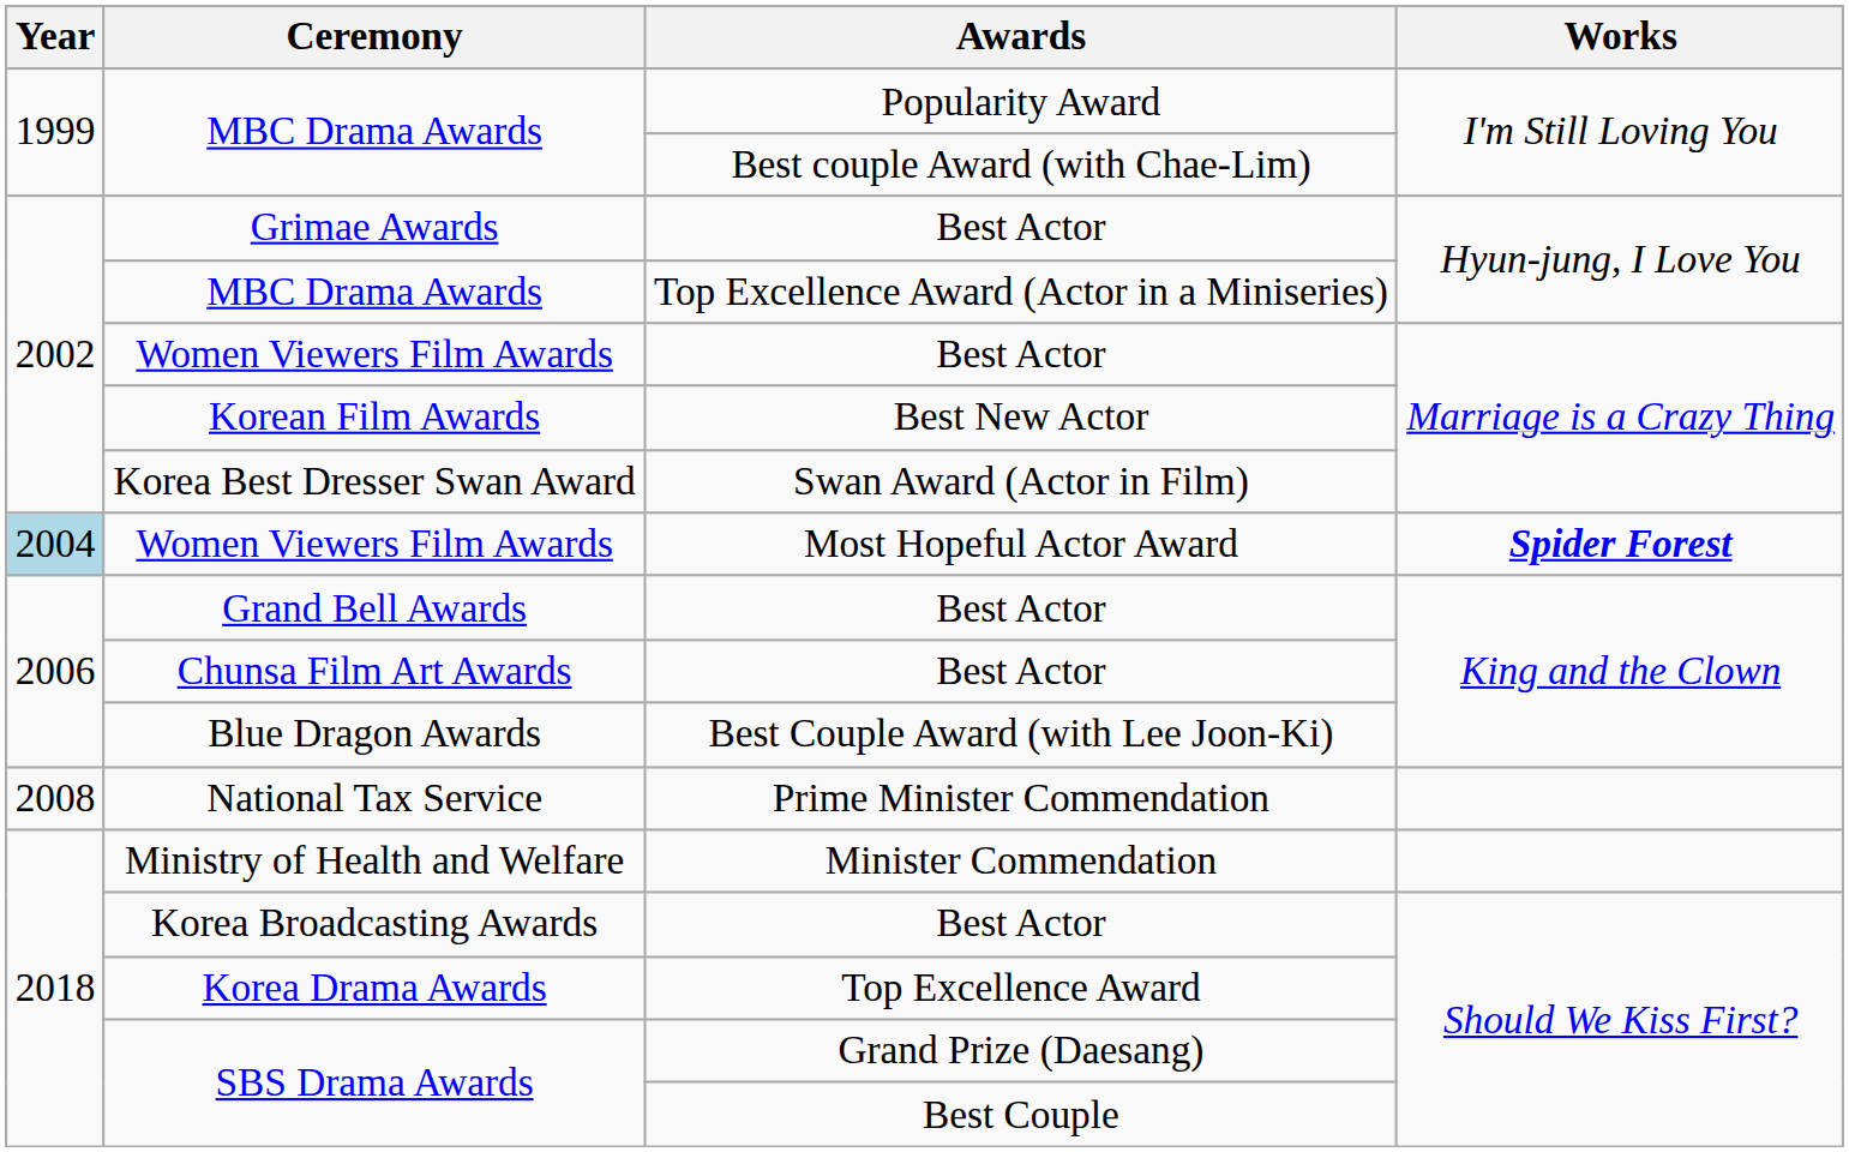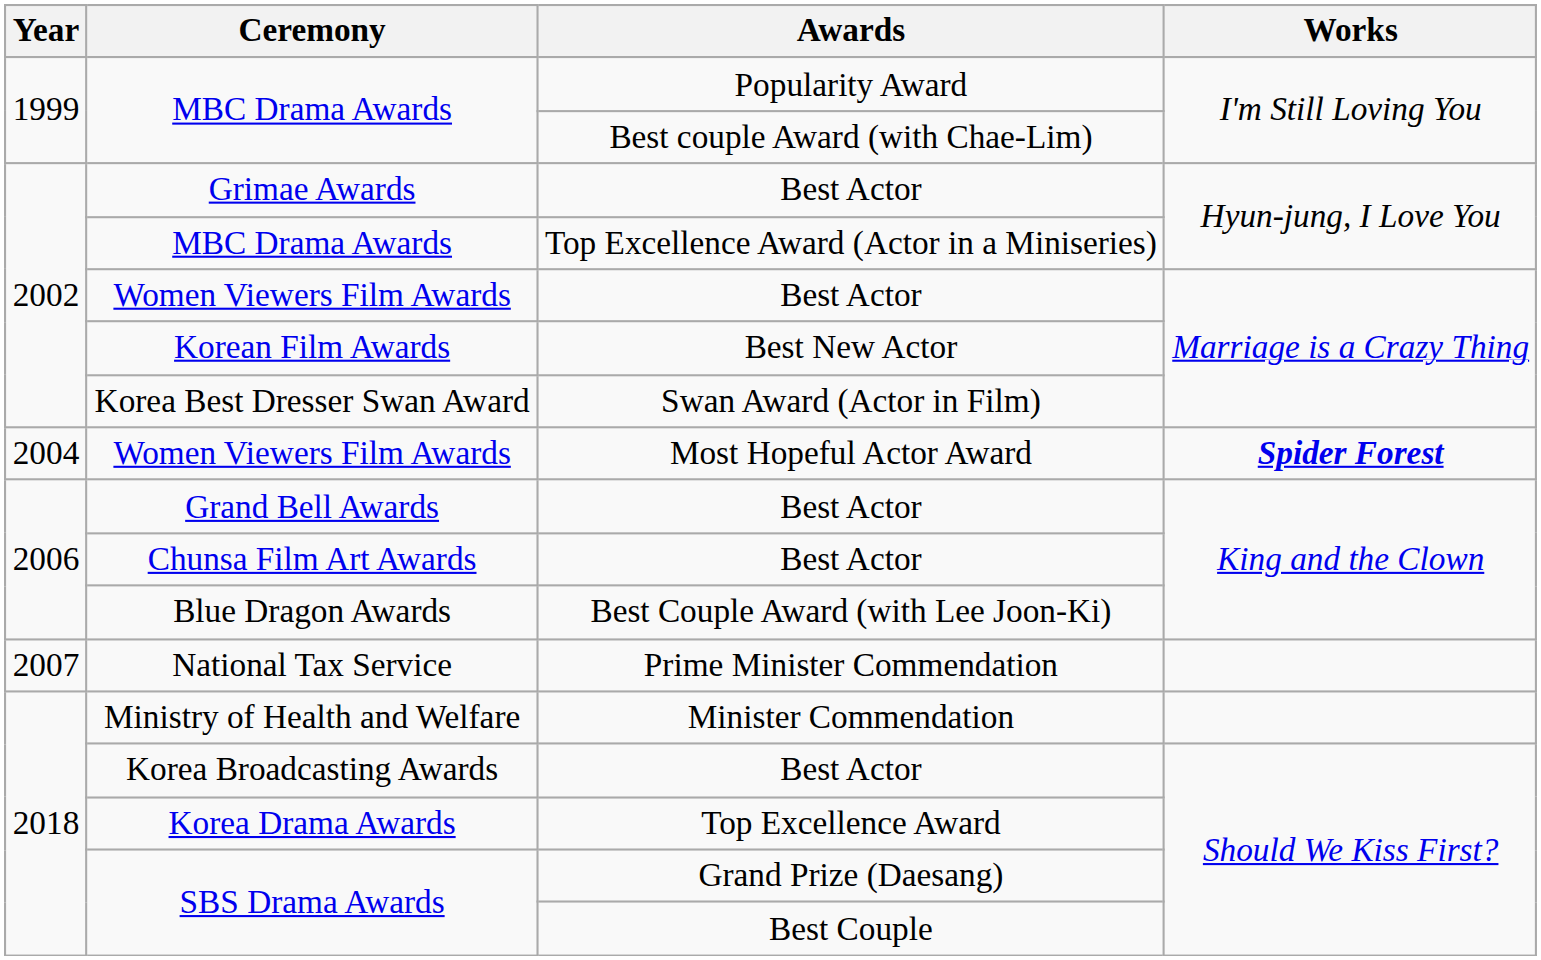 <table class="wikitable" style="text-align: center;">
 <tr>
 <th>Year</th>
 <th>Ceremony</th>
 <th>Awards</th>
 <th>Works</th>
 </tr>
 <tr>
 <td rowspan="2">1999</td>
 <td rowspan="2"><a href='#'>MBC Drama Awards</a></td>
 <td>Popularity Award</td>
 <td rowspan="2"><em>I'm Still Loving You</em></td>
 </tr>
 <tr>
 <td>Best couple Award (with Chae-Lim)</td>
 </tr>
 <tr>
 <td rowspan="5">2002</td>
 <td><a href='#'>Grimae Awards</a></td>
 <td>Best Actor</td>
 <td rowspan="2"><em>Hyun-jung, I Love You</em></td>
 </tr>
 <tr>
 <td><a href='#'>MBC Drama Awards</a></td>
 <td>Top Excellence Award (Actor in a Miniseries)</td>
 </tr>
 <tr>
 <td><a href='#'>Women Viewers Film Awards</a></td>
 <td>Best Actor </td>
 <td rowspan="3"><em><a href='#'>Marriage is a Crazy Thing</a></em></td>
 </tr>
 <tr>
 <td><a href='#'>Korean Film Awards</a></td>
 <td>Best New Actor </td>
 </tr>
 <tr>
 <td>Korea Best Dresser Swan Award</td>
 <td>Swan Award (Actor in Film)</td>
 </tr>
 <tr>
-<td style="background: lightblue;">2004</td>
+<td>2004</td>
 <td><a href='#'>Women Viewers Film Awards</a></td>
 <td>Most Hopeful Actor Award</td>
 <td><strong><em><a href='#'>Spider Forest</a></em></strong></td>
 </tr>
 <tr>
 <td rowspan="3">2006</td>
 <td><a href='#'>Grand Bell Awards</a></td>
 <td>Best Actor</td>
 <td rowspan="3"><em><a href='#'>King and the Clown</a></em></td>
 </tr>
 <tr>
 <td><a href='#'>Chunsa Film Art Awards</a></td>
 <td>Best Actor </td>
 </tr>
 <tr>
 <td>Blue Dragon Awards</td>
 <td>Best Couple Award (with Lee Joon-Ki)</td>
 </tr>
 <tr>
-<td>2008</td>
+<td>2007</td>
 <td>National Tax Service</td>
 <td>Prime Minister Commendation</td>
 <td></td>
 </tr>
 <tr>
 <td rowspan="5">2018</td>
 <td>Ministry of Health and Welfare</td>
 <td>Minister Commendation</td>
 <td></td>
 </tr>
 <tr>
 <td>Korea Broadcasting Awards</td>
 <td>Best Actor</td>
 <td rowspan="4"><em><a href='#'>Should We Kiss First?</a></em></td>
 </tr>
 <tr>
 <td><a href='#'>Korea Drama Awards</a></td>
 <td>Top Excellence Award</td>
 </tr>
 <tr>
 <td rowspan=2><a href='#'>SBS Drama Awards</a></td>
 <td>Grand Prize (Daesang)</td>
 </tr>
 <tr>
 <td>Best Couple</td>
 </tr>
 </table>
